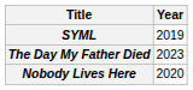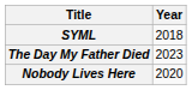 <table class="wikitable plainrowheaders">
 <tr>
 <th>Title</th>
 <th>Year</th>
 </tr>
 <tr>
 <th scope="row"><em>SYML</em></th>
-<td>2019</td>
+<td>2018</td>
 </tr>
 <tr>
 <th scope="row"><em>The Day My Father Died</em></th>
 <td>2023</td>
 </tr>
 <tr>
 <th scope="row"><em>Nobody Lives Here</em></th>
 <td>2020</td>
 </tr>
 </table>
